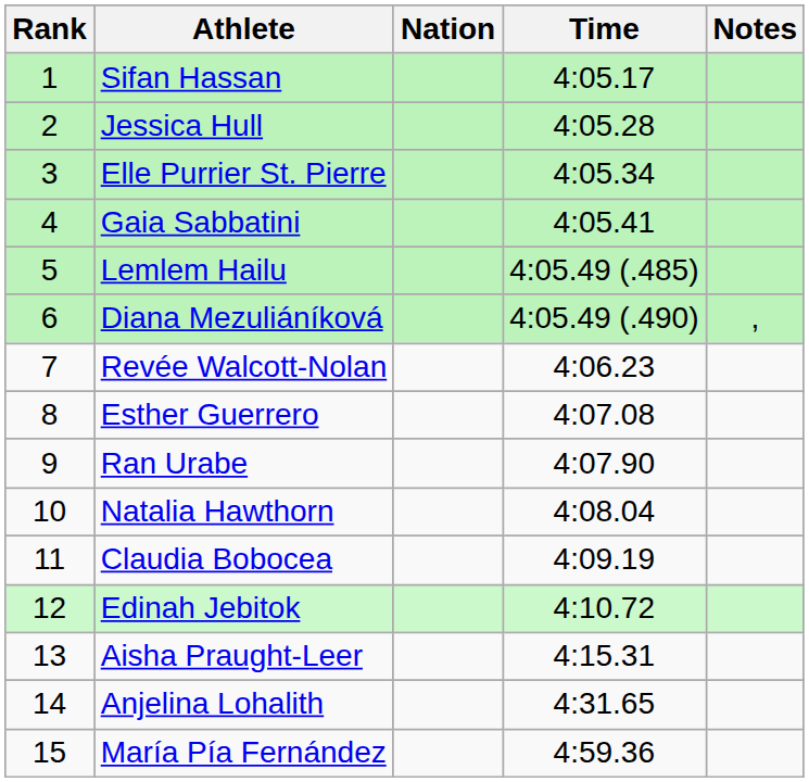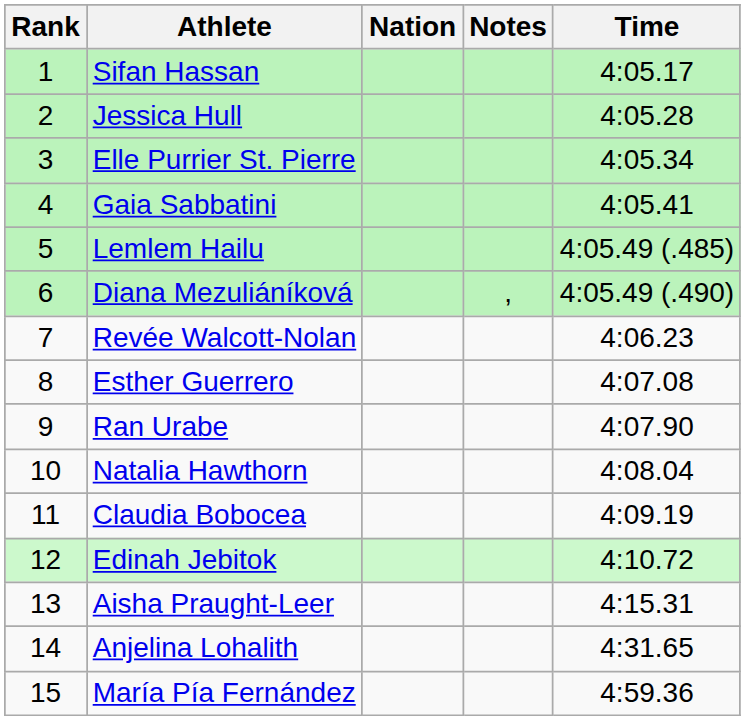 <table class="wikitable sortable" style="text-align:center">
 <tr>
 <th>Rank</th>
 <th>Athlete</th>
 <th>Nation</th>
+<th>Notes</th>
 <th>Time</th>
-<th>Notes</th>
 </tr>
 <tr bgcolor="#bbf3bb">
 <td>1</td>
 <td align="left"><a href='#'>Sifan Hassan</a></td>
 <td align="left"></td>
+<td></td>
 <td>4:05.17</td>
-<td></td>
 </tr>
 <tr bgcolor="#bbf3bb">
 <td>2</td>
 <td align="left"><a href='#'>Jessica Hull</a></td>
 <td align="left"></td>
+<td></td>
 <td>4:05.28</td>
-<td></td>
 </tr>
 <tr bgcolor="#bbf3bb">
 <td>3</td>
 <td align="left"><a href='#'>Elle Purrier St. Pierre</a></td>
 <td align="left"></td>
+<td></td>
 <td>4:05.34</td>
-<td></td>
 </tr>
 <tr bgcolor="#bbf3bb">
 <td>4</td>
 <td align="left"><a href='#'>Gaia Sabbatini</a></td>
 <td align="left"></td>
+<td></td>
 <td>4:05.41</td>
-<td></td>
 </tr>
 <tr bgcolor="#bbf3bb">
 <td>5</td>
 <td align="left"><a href='#'>Lemlem Hailu</a></td>
 <td align="left"></td>
+<td></td>
 <td>4:05.49 (.485)</td>
-<td></td>
 </tr>
 <tr bgcolor="#bbf3bb">
 <td>6</td>
 <td align="left"><a href='#'>Diana Mezuliáníková</a></td>
 <td align="left"></td>
+<td>, </td>
 <td>4:05.49 (.490)</td>
-<td>, </td>
 </tr>
 <tr>
 <td>7</td>
 <td align="left"><a href='#'>Revée Walcott-Nolan</a></td>
 <td align="left"></td>
+<td></td>
 <td>4:06.23</td>
-<td></td>
 </tr>
 <tr>
 <td>8</td>
 <td align="left"><a href='#'>Esther Guerrero</a></td>
 <td align="left"></td>
+<td></td>
 <td>4:07.08</td>
-<td></td>
 </tr>
 <tr>
 <td>9</td>
 <td align="left"><a href='#'>Ran Urabe</a></td>
 <td align="left"></td>
+<td></td>
 <td>4:07.90</td>
-<td></td>
 </tr>
 <tr>
 <td>10</td>
 <td align="left"><a href='#'>Natalia Hawthorn</a></td>
 <td align="left"></td>
+<td></td>
 <td>4:08.04</td>
-<td></td>
 </tr>
 <tr>
 <td>11</td>
 <td align="left"><a href='#'>Claudia Bobocea</a></td>
 <td align="left"></td>
+<td></td>
 <td>4:09.19</td>
-<td></td>
 </tr>
 <tr bgcolor=ccf9cc>
 <td>12</td>
 <td align="left"><a href='#'>Edinah Jebitok</a></td>
 <td align="left"></td>
+<td></td>
 <td>4:10.72</td>
-<td></td>
 </tr>
 <tr>
 <td>13</td>
 <td align="left"><a href='#'>Aisha Praught-Leer</a></td>
 <td align="left"></td>
+<td></td>
 <td>4:15.31</td>
-<td></td>
 </tr>
 <tr>
 <td>14</td>
 <td align="left"><a href='#'>Anjelina Lohalith</a></td>
 <td align="left"></td>
+<td></td>
 <td>4:31.65</td>
-<td></td>
 </tr>
 <tr>
 <td>15</td>
 <td align="left"><a href='#'>María Pía Fernández</a></td>
 <td align="left"></td>
+<td></td>
 <td>4:59.36</td>
-<td></td>
 </tr>
 </table>
